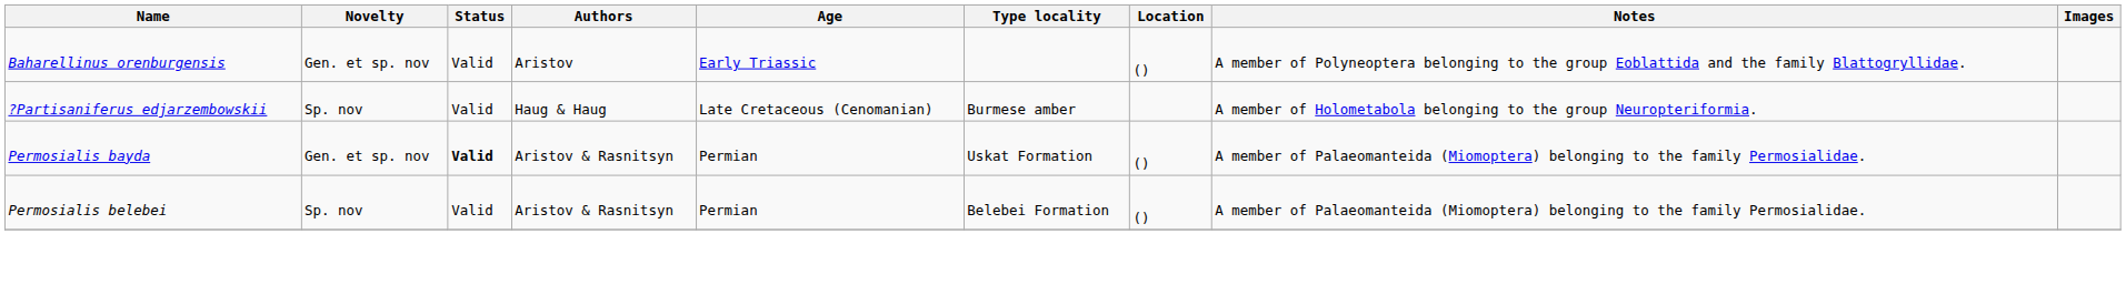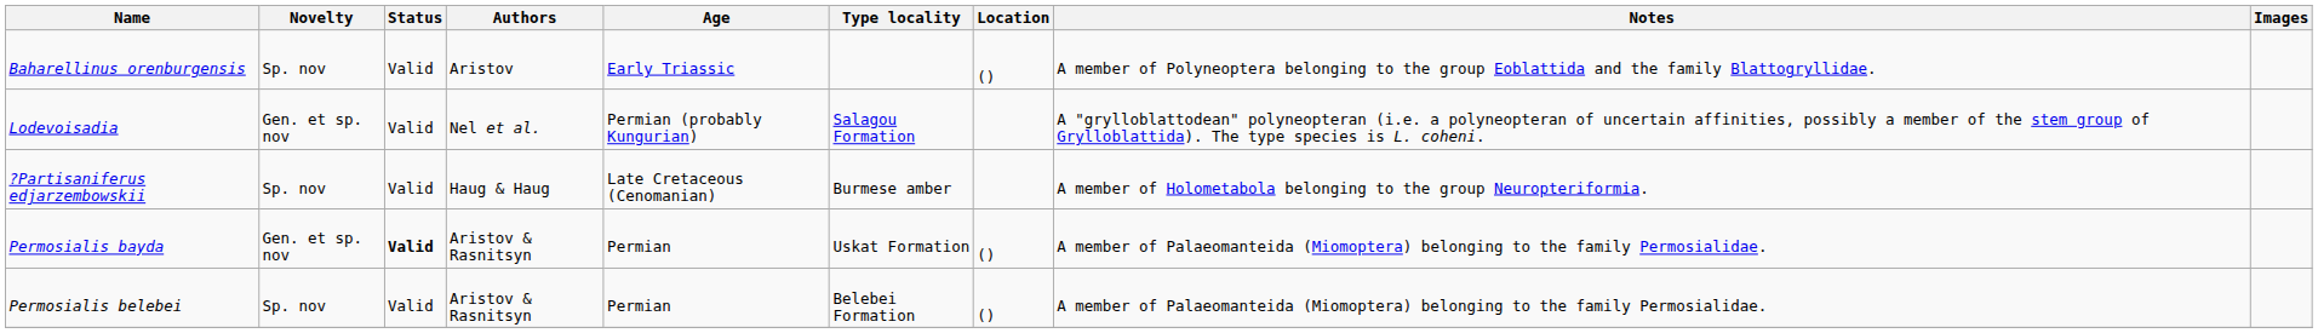 <table class="wikitable sortable" align="center" width="100%">
 <tr>
 <th>Name</th>
 <th>Novelty</th>
 <th>Status</th>
 <th>Authors</th>
 <th>Age</th>
 <th>Type locality</th>
 <th>Location</th>
 <th>Notes</th>
 <th>Images</th>
 </tr>
 <tr>
 <td><br><em><a href='#'>Baharellinus orenburgensis</a></em></td>
-<td><br>Gen. et sp. nov</td>
+<td><br>Sp. nov</td>
 <td><br>Valid</td>
 <td><br>Aristov</td>
 <td><br><a href='#'>Early Triassic</a></td>
 <td></td>
 <td><br><br>()</td>
 <td><br>A member of Polyneoptera belonging to the group <a href='#'>Eoblattida</a> and the family <a href='#'>Blattogryllidae</a>.</td>
+<td></td>
+</tr>
+<tr>
+<td><br><em><a href='#'>Lodevoisadia</a></em></td>
+<td><br>Gen. et sp. nov</td>
+<td><br>Valid</td>
+<td><br>Nel <em>et al.</em></td>
+<td><br>Permian (probably <a href='#'>Kungurian</a>)</td>
+<td><br><a href='#'>Salagou Formation</a></td>
+<td><br></td>
+<td><br>A "grylloblattodean" polyneopteran (i.e. a polyneopteran of uncertain affinities, possibly a member of the <a href='#'>stem group</a> of <a href='#'>Grylloblattida</a>). The type species is <em>L. coheni</em>.</td>
 <td></td>
 </tr>
 <tr>
 <td><br><em><a href='#'>?Partisaniferus edjarzembowskii</a></em></td>
 <td><br>Sp. nov</td>
 <td><br>Valid</td>
 <td><br>Haug & Haug</td>
 <td><br>Late Cretaceous (Cenomanian)</td>
 <td><br>Burmese amber</td>
 <td><br></td>
 <td><br>A member of <a href='#'>Holometabola</a> belonging to the group <a href='#'>Neuropteriformia</a>.</td>
 <td></td>
 </tr>
 <tr>
 <td><br><em><a href='#'>Permosialis bayda</a></em></td>
 <td><br>Gen. et sp. nov</td>
 <td><strong><br>Valid</strong></td>
 <td><br>Aristov & Rasnitsyn</td>
 <td><br>Permian</td>
 <td><br>Uskat Formation</td>
 <td><br><br>()</td>
 <td><br>A member of Palaeomanteida (<a href='#'>Miomoptera</a>) belonging to the family <a href='#'>Permosialidae</a>.</td>
 <td></td>
 </tr>
 <tr>
 <td><br><em>Permosialis belebei</em></td>
 <td><br>Sp. nov</td>
 <td><br>Valid</td>
 <td><br>Aristov & Rasnitsyn</td>
 <td><br>Permian</td>
 <td><br>Belebei Formation</td>
 <td><br><br>()</td>
 <td><br>A member of Palaeomanteida (Miomoptera) belonging to the family Permosialidae.</td>
 <td></td>
 </tr>
 <tr>
 </tr>
 </table>
